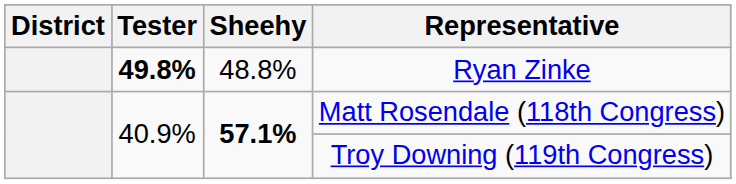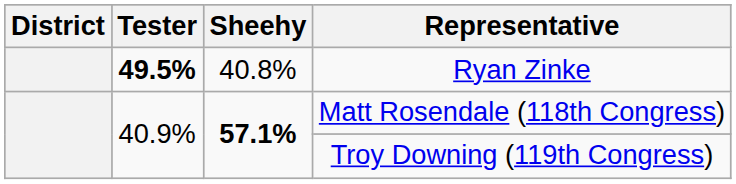 <table class=wikitable>
 <tr>
 <th>District</th>
 <th>Tester</th>
 <th>Sheehy</th>
 <th>Representative</th>
 </tr>
 <tr align=center>
 <th></th>
-<td><strong>49.8%</strong></td>
-<td>48.8%</td>
+<td><strong>49.5%</strong></td>
+<td>40.8%</td>
 <td><a href='#'>Ryan Zinke</a></td>
 </tr>
 <tr align=center>
 <th rowspan=2 ></th>
 <td rowspan=2>40.9%</td>
 <td rowspan=2><strong>57.1%</strong></td>
 <td><a href='#'>Matt Rosendale</a> (<a href='#'>118th Congress</a>)</td>
 </tr>
 <tr align=center>
 <td><a href='#'>Troy Downing</a> (<a href='#'>119th Congress</a>)</td>
 </tr>
 </table>
